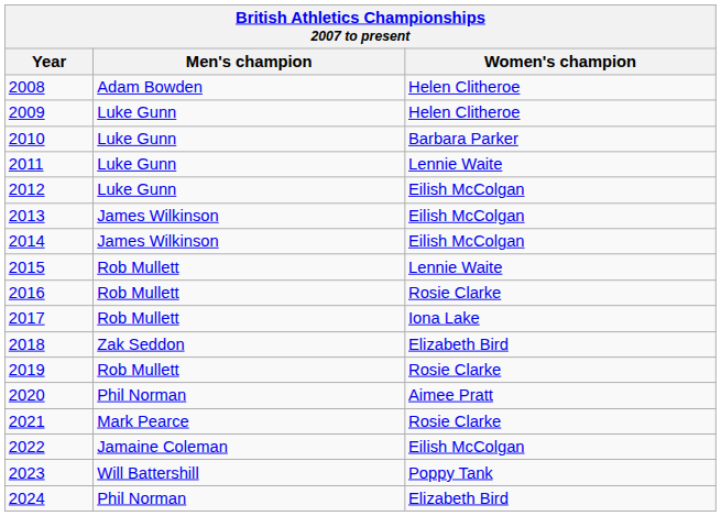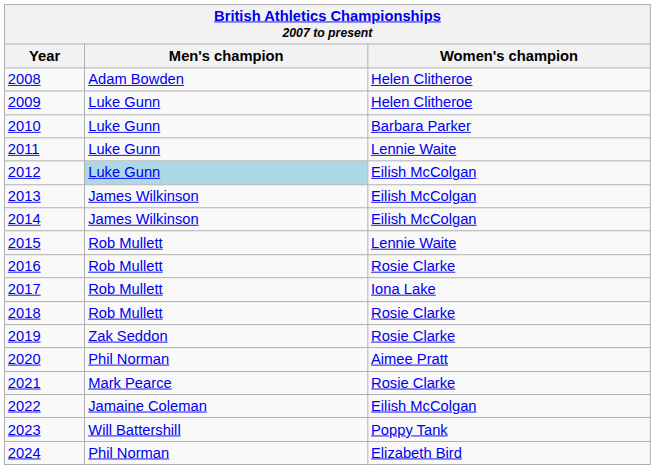 <table class="wikitable">
 <tr>
 <th colspan="3"><a href='#'>British Athletics Championships</a><br><em><small>2007 to present</small></em></th>
 </tr>
 <tr>
 <th width=80>Year</th>
 <th width=300>Men's champion</th>
 <th width=300>Women's champion</th>
 </tr>
 <tr>
 <td><a href='#'>2008</a></td>
 <td><a href='#'>Adam Bowden</a></td>
 <td><a href='#'>Helen Clitheroe</a></td>
 </tr>
 <tr>
 <td><a href='#'>2009</a></td>
 <td><a href='#'>Luke Gunn</a></td>
 <td><a href='#'>Helen Clitheroe</a></td>
 </tr>
 <tr>
 <td><a href='#'>2010</a></td>
 <td><a href='#'>Luke Gunn</a></td>
 <td><a href='#'>Barbara Parker</a></td>
 </tr>
 <tr>
 <td><a href='#'>2011</a></td>
 <td><a href='#'>Luke Gunn</a></td>
 <td><a href='#'>Lennie Waite</a></td>
 </tr>
 <tr>
 <td><a href='#'>2012</a></td>
-<td><a href='#'>Luke Gunn</a></td>
+<td style="background: lightblue;"><a href='#'>Luke Gunn</a></td>
 <td><a href='#'>Eilish McColgan</a></td>
 </tr>
 <tr>
 <td><a href='#'>2013</a></td>
 <td><a href='#'>James Wilkinson</a></td>
 <td><a href='#'>Eilish McColgan</a></td>
 </tr>
 <tr>
 <td><a href='#'>2014</a></td>
 <td><a href='#'>James Wilkinson</a></td>
 <td><a href='#'>Eilish McColgan</a></td>
 </tr>
 <tr>
 <td><a href='#'>2015</a></td>
 <td><a href='#'>Rob Mullett</a></td>
 <td><a href='#'>Lennie Waite</a></td>
 </tr>
 <tr>
 <td><a href='#'>2016</a></td>
 <td><a href='#'>Rob Mullett</a></td>
 <td><a href='#'>Rosie Clarke</a></td>
 </tr>
 <tr>
 <td><a href='#'>2017</a></td>
 <td><a href='#'>Rob Mullett</a></td>
 <td><a href='#'>Iona Lake</a></td>
 </tr>
 <tr>
 <td><a href='#'>2018</a></td>
-<td><a href='#'>Zak Seddon</a></td>
-<td><a href='#'>Elizabeth Bird</a></td>
+<td><a href='#'>Rob Mullett</a></td>
+<td><a href='#'>Rosie Clarke</a></td>
 </tr>
 <tr>
 <td><a href='#'>2019</a></td>
-<td><a href='#'>Rob Mullett</a></td>
+<td><a href='#'>Zak Seddon</a></td>
 <td><a href='#'>Rosie Clarke</a></td>
 </tr>
 <tr>
 <td><a href='#'>2020</a></td>
 <td><a href='#'>Phil Norman</a></td>
 <td><a href='#'>Aimee Pratt</a></td>
 </tr>
 <tr>
 <td><a href='#'>2021</a></td>
 <td><a href='#'>Mark Pearce</a></td>
 <td><a href='#'>Rosie Clarke</a></td>
 </tr>
 <tr>
 <td><a href='#'>2022</a></td>
 <td><a href='#'>Jamaine Coleman</a></td>
 <td><a href='#'>Eilish McColgan</a></td>
 </tr>
 <tr>
 <td><a href='#'>2023</a></td>
 <td><a href='#'>Will Battershill</a></td>
 <td><a href='#'>Poppy Tank</a></td>
 </tr>
 <tr>
 <td><a href='#'>2024</a></td>
 <td><a href='#'>Phil Norman</a></td>
 <td><a href='#'>Elizabeth Bird</a></td>
 </tr>
 </table>
